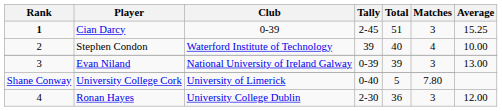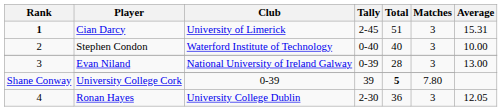 <table class="wikitable">
 <tr>
 <th>Rank</th>
 <th>Player</th>
 <th>Club</th>
 <th>Tally</th>
 <th>Total</th>
 <th>Matches</th>
 <th>Average</th>
 </tr>
 <tr>
 <td rowspan=1 align=center><strong>1</strong></td>
 <td><a href='#'>Cian Darcy</a></td>
-<td align=center>0-39</td>
+<td><a href='#'>University of Limerick</a></td>
 <td align=center>2-45</td>
 <td align=center>51</td>
 <td align=center>3</td>
-<td align=center>15.25</td>
+<td align=center>15.31</td>
 </tr>
 <tr>
 <td rowspan=1 align=center>2</td>
 <td>Stephen Condon</td>
 <td><a href='#'>Waterford Institute of Technology</a></td>
-<td align=center>39</td>
+<td align=center>0-40</td>
 <td align=center>40</td>
-<td align=center>4</td>
+<td align=center>3</td>
 <td align=center>10.00</td>
 </tr>
 <tr |rowspan=1 align=center|3>
 </tr>
 <tr>
 <td rowspan=2 align=center>3</td>
 <td><a href='#'>Evan Niland</a></td>
 <td><a href='#'>National University of Ireland Galway</a></td>
 <td align=center>0-39</td>
-<td align=center>39</td>
+<td align=center>28</td>
 <td align=center>3</td>
 <td align=center>13.00</td>
 </tr>
 <tr |rowspan=1 align=center|3>
 </tr>
 <tr>
 <td><a href='#'>Shane Conway</a></td>
 <td><a href='#'>University College Cork</a></td>
-<td><a href='#'>University of Limerick</a></td>
-<td align=center>0-40</td>
-<td align=center>5</td>
+<td align=center>0-39</td>
+<td align=center>39</td>
+<td align=center><strong>5</strong></td>
 <td align=center>7.80</td>
 </tr>
 <tr>
 <td rowspan=1 align=center>4</td>
 <td><a href='#'>Ronan Hayes</a></td>
 <td><a href='#'>University College Dublin</a></td>
 <td align=center>2-30</td>
 <td align=center>36</td>
 <td align=center>3</td>
-<td align=center>12.00</td>
+<td align=center>12.05</td>
 </tr>
 </table>
